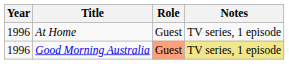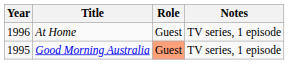 <table class="wikitable sortable">
 <tr>
 <th>Year</th>
 <th>Title</th>
 <th>Role</th>
 <th class="unsortable">Notes</th>
 </tr>
 <tr>
 <td>1996</td>
 <td><em>At Home</em></td>
 <td>Guest</td>
 <td>TV series, 1 episode</td>
 </tr>
 <tr>
-<td>1996</td>
+<td>1995</td>
 <td><em><a href='#'>Good Morning Australia</a></em></td>
 <td style="background: lightsalmon;">Guest</td>
-<td style="background: khaki;">TV series, 1 episode</td>
+<td>TV series, 1 episode</td>
 </tr>
 </table>
